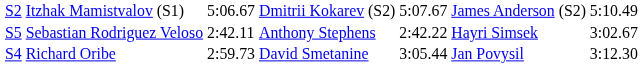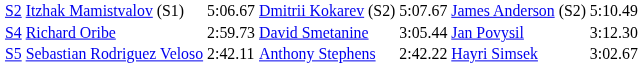 <table>
 <tr>
 <td><a href='#'>S2</a></td>
 <td><a href='#'>Itzhak Mamistvalov</a> (S1)<br></td>
 <td>5:06.67</td>
 <td><a href='#'>Dmitrii Kokarev</a> (S2)<br></td>
 <td>5:07.67</td>
 <td><a href='#'>James Anderson</a> (S2)<br></td>
 <td>5:10.49</td>
 </tr>
 <tr>
+<td><a href='#'>S4</a></td>
+<td><a href='#'>Richard Oribe</a><br></td>
+<td>2:59.73</td>
+<td><a href='#'>David Smetanine</a><br></td>
+<td>3:05.44</td>
+<td><a href='#'>Jan Povysil</a><br></td>
+<td>3:12.30</td>
+</tr>
+<tr>
 <td><a href='#'>S5</a></td>
 <td><a href='#'>Sebastian Rodriguez Veloso</a><br></td>
 <td>2:42.11</td>
 <td><a href='#'>Anthony Stephens</a><br></td>
 <td>2:42.22</td>
 <td><a href='#'>Hayri Simsek</a><br></td>
 <td>3:02.67</td>
 </tr>
-<tr>
-<td><a href='#'>S4</a></td>
-<td><a href='#'>Richard Oribe</a><br></td>
-<td>2:59.73</td>
-<td><a href='#'>David Smetanine</a><br></td>
-<td>3:05.44</td>
-<td><a href='#'>Jan Povysil</a><br></td>
-<td>3:12.30</td>
-</tr>
 </table>
